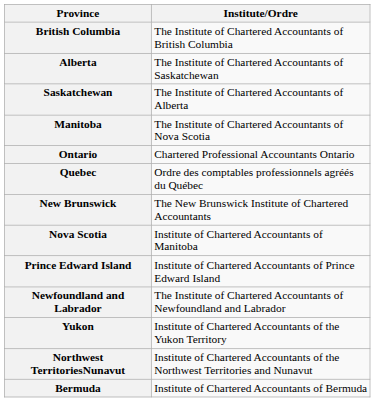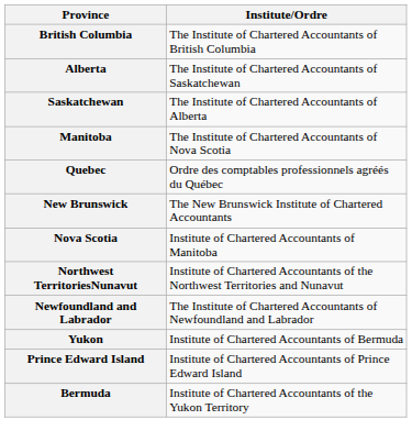 <table class="wikitable">
 <tr>
 <th scope="col" width="200">Province</th>
 <th scope="col" width="300">Institute/Ordre</th>
 </tr>
 <tr valign="top">
 <th scope="row" align="left">British Columbia</th>
 <td>The Institute of Chartered Accountants of British Columbia</td>
 </tr>
 <tr valign="top">
 <th scope="row" align="left">Alberta</th>
 <td>The Institute of Chartered Accountants of Saskatchewan</td>
 </tr>
 <tr valign="top">
 <th scope="row" align="left">Saskatchewan</th>
 <td>The Institute of Chartered Accountants of Alberta</td>
 </tr>
 <tr valign="top">
 <th scope="row" align="left">Manitoba</th>
 <td>The Institute of Chartered Accountants of Nova Scotia</td>
 </tr>
 <tr valign="top">
-<th scope="row" align="left">Ontario</th>
-<td>Chartered Professional Accountants Ontario</td>
-</tr>
-<tr valign="top">
 <th scope="row" align="left">Quebec</th>
 <td>Ordre des comptables professionnels agréés du Québec</td>
 </tr>
 <tr valign="top">
 <th scope="row" align="left">New Brunswick</th>
 <td>The New Brunswick Institute of Chartered Accountants</td>
 </tr>
 <tr valign="top">
 <th scope="row" align="left">Nova Scotia</th>
 <td>Institute of Chartered Accountants of Manitoba</td>
 </tr>
 <tr valign="top">
-<th scope="row" align="left">Prince Edward Island</th>
-<td>Institute of Chartered Accountants of Prince Edward Island</td>
+<th scope="row" align="left">Northwest TerritoriesNunavut</th>
+<td>Institute of Chartered Accountants of the Northwest Territories and Nunavut</td>
 </tr>
 <tr valign="top">
 <th scope="row" align="left">Newfoundland and Labrador</th>
 <td>The Institute of Chartered Accountants of Newfoundland and Labrador</td>
 </tr>
 <tr valign="top">
 <th scope="row" align="left">Yukon</th>
-<td>Institute of Chartered Accountants of the Yukon Territory</td>
+<td>Institute of Chartered Accountants of Bermuda</td>
 </tr>
 <tr valign="top">
-<th scope="row" align="left">Northwest TerritoriesNunavut</th>
-<td>Institute of Chartered Accountants of the Northwest Territories and Nunavut</td>
+<th scope="row" align="left">Prince Edward Island</th>
+<td>Institute of Chartered Accountants of Prince Edward Island</td>
 </tr>
 <tr valign="top">
 <th scope="row" align="left">Bermuda</th>
-<td>Institute of Chartered Accountants of Bermuda</td>
+<td>Institute of Chartered Accountants of the Yukon Territory</td>
 </tr>
 </table>
